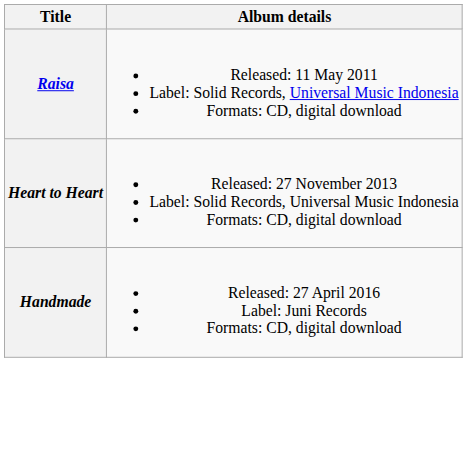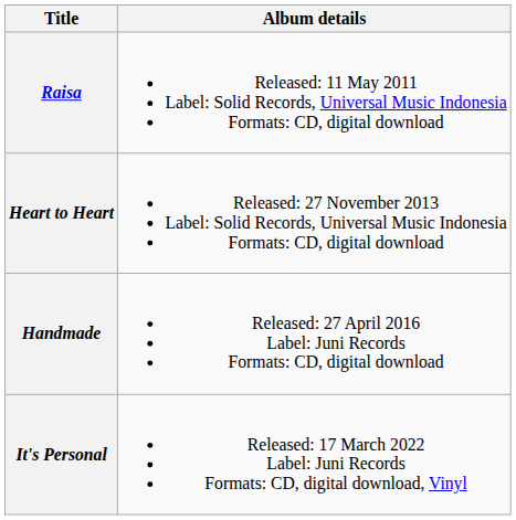 <table class="wikitable plainrowheaders" style="text-align:center;">
 <tr>
 <th scope="col">Title</th>
 <th scope="col">Album details</th>
 </tr>
 <tr>
 <th scope="row"><em><a href='#'>Raisa</a></em></th>
 <td><br><ul><li>Released: 11 May 2011</li><li>Label: Solid Records, <a href='#'>Universal Music Indonesia</a></li><li>Formats: CD, digital download</li></ul></td>
 </tr>
 <tr>
 <th scope="row"><em>Heart to Heart</em></th>
 <td><br><ul><li>Released: 27 November 2013</li><li>Label: Solid Records, Universal Music Indonesia</li><li>Formats: CD, digital download</li></ul></td>
 </tr>
 <tr>
 <th scope="row"><em>Handmade</em></th>
 <td><br><ul><li>Released: 27 April 2016</li><li>Label: Juni Records</li><li>Formats: CD, digital download</li></ul></td>
 </tr>
+<tr>
+<th scope="row"><em>It's Personal</em></th>
+<td><br><ul><li>Released: 17 March 2022</li><li>Label: Juni Records</li><li>Formats: CD, digital download, <a href='#'>Vinyl</a></li></ul></td>
+</tr>
 </table>
